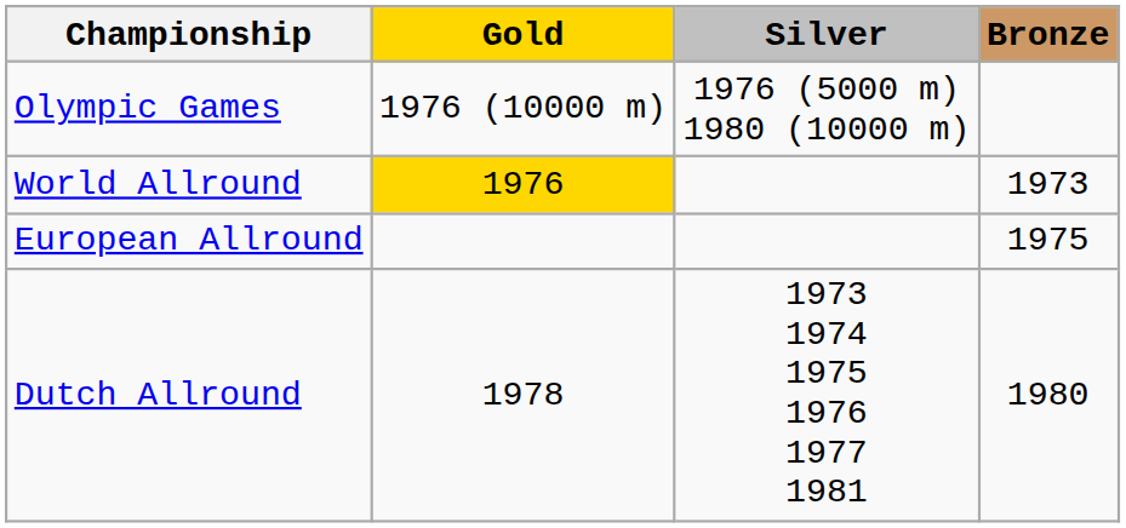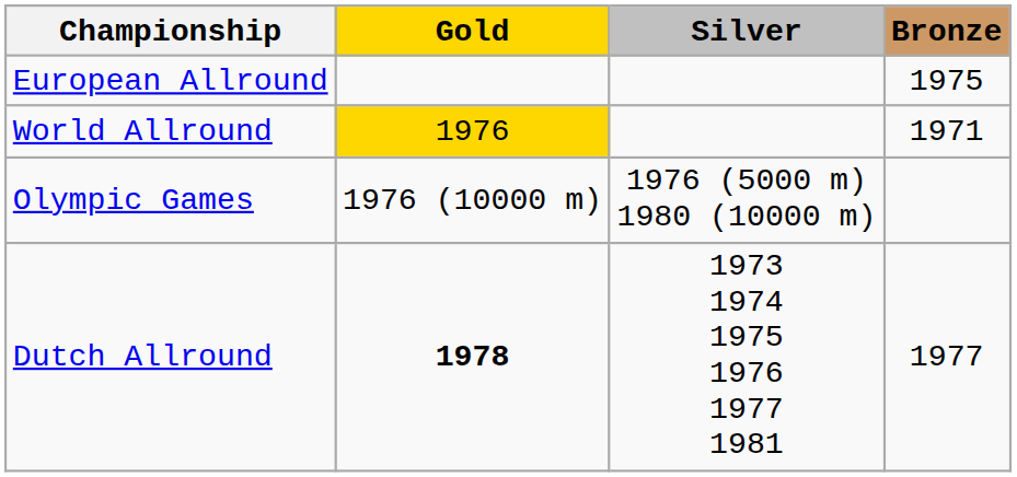 <table class="wikitable">
 <tr>
 <th>Championship</th>
 <td align=center bgcolor=gold><strong>Gold </strong></td>
 <td align=center bgcolor=silver><strong>Silver</strong></td>
 <td align=center bgcolor=cc9966><strong>Bronze</strong></td>
 </tr>
 <tr align="center">
+<td align="left"><a href='#'>European Allround</a></td>
+<td></td>
+<td></td>
+<td>1975</td>
+</tr>
+<tr align="center">
+<td align="left"><a href='#'>World Allround</a></td>
+<td style="background: gold;">1976</td>
+<td></td>
+<td>1971</td>
+</tr>
+<tr align="center">
 <td align="left"><a href='#'>Olympic Games</a></td>
 <td>1976 (10000 m)</td>
 <td>1976 (5000 m) <br> 1980 (10000 m)</td>
 <td></td>
 </tr>
 <tr align="center">
-<td align="left"><a href='#'>World Allround</a></td>
-<td style="background: gold;">1976</td>
-<td></td>
-<td>1973</td>
-</tr>
-<tr align="center">
-<td align="left"><a href='#'>European Allround</a></td>
-<td></td>
-<td></td>
-<td>1975</td>
-</tr>
-<tr align="center">
 <td align="left"><a href='#'>Dutch Allround</a></td>
-<td>1978</td>
+<td><strong>1978</strong></td>
 <td>1973 <br> 1974 <br> 1975 <br> 1976 <br> 1977 <br> 1981</td>
-<td>1980</td>
+<td>1977</td>
 </tr>
 </table>
